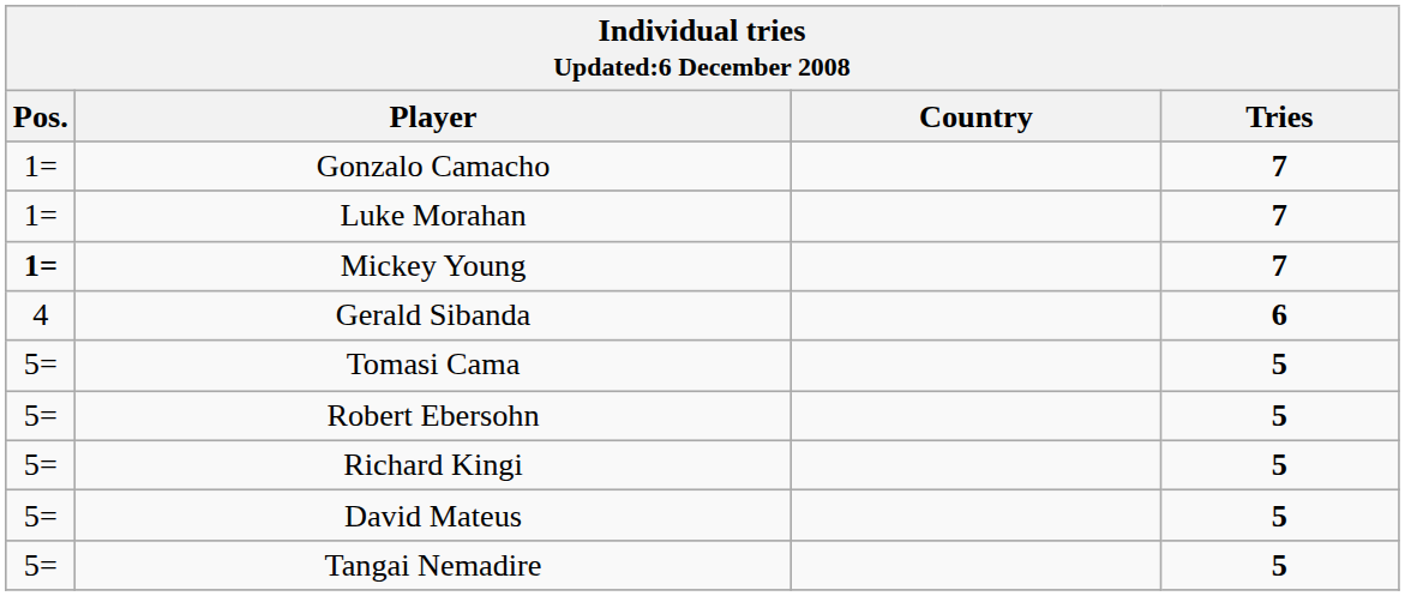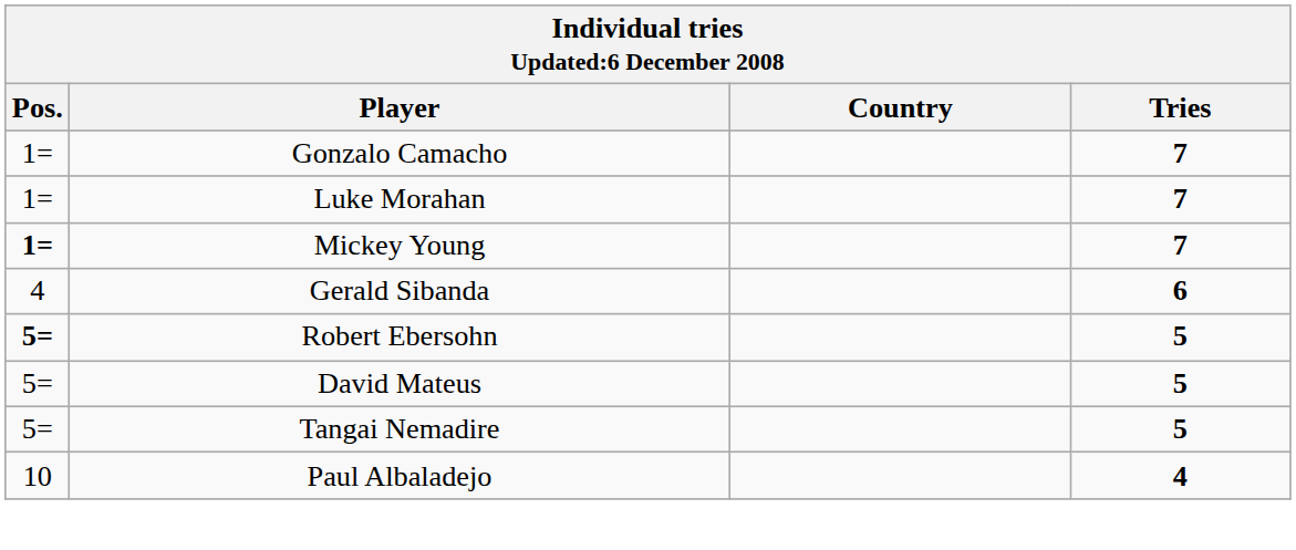 <table class="wikitable" style="text-align:center">
 <tr bgcolor="#efefef">
 <th colspan=4 style="border-right:0px;";>Individual tries<br><small>Updated:6 December 2008</small></th>
 </tr>
 <tr bgcolor="#efefef">
 <th width=5%>Pos.</th>
 <th>Player</th>
 <th>Country</th>
 <th>Tries</th>
 </tr>
 <tr>
 <td>1=</td>
 <td>Gonzalo Camacho</td>
 <td></td>
 <td><strong>7</strong></td>
 </tr>
 <tr>
 <td>1=</td>
 <td>Luke Morahan</td>
 <td></td>
 <td><strong>7</strong></td>
 </tr>
 <tr>
 <td><strong>1=</strong></td>
 <td>Mickey Young</td>
 <td></td>
 <td><strong>7</strong></td>
 </tr>
 <tr>
 <td>4</td>
 <td>Gerald Sibanda</td>
 <td></td>
 <td><strong>6</strong></td>
 </tr>
 <tr>
-<td>5=</td>
-<td>Tomasi Cama</td>
-<td></td>
-<td><strong>5</strong></td>
-</tr>
-<tr>
-<td>5=</td>
+<td><strong>5=</strong></td>
 <td>Robert Ebersohn</td>
-<td></td>
-<td><strong>5</strong></td>
-</tr>
-<tr>
-<td>5=</td>
-<td>Richard Kingi</td>
 <td></td>
 <td><strong>5</strong></td>
 </tr>
 <tr>
 <td>5=</td>
 <td>David Mateus</td>
 <td></td>
 <td><strong>5</strong></td>
 </tr>
 <tr>
 <td>5=</td>
 <td>Tangai Nemadire</td>
 <td></td>
 <td><strong>5</strong></td>
 </tr>
+<tr>
+<td>10</td>
+<td>Paul Albaladejo</td>
+<td></td>
+<td><strong>4</strong></td>
+</tr>
 </table>
